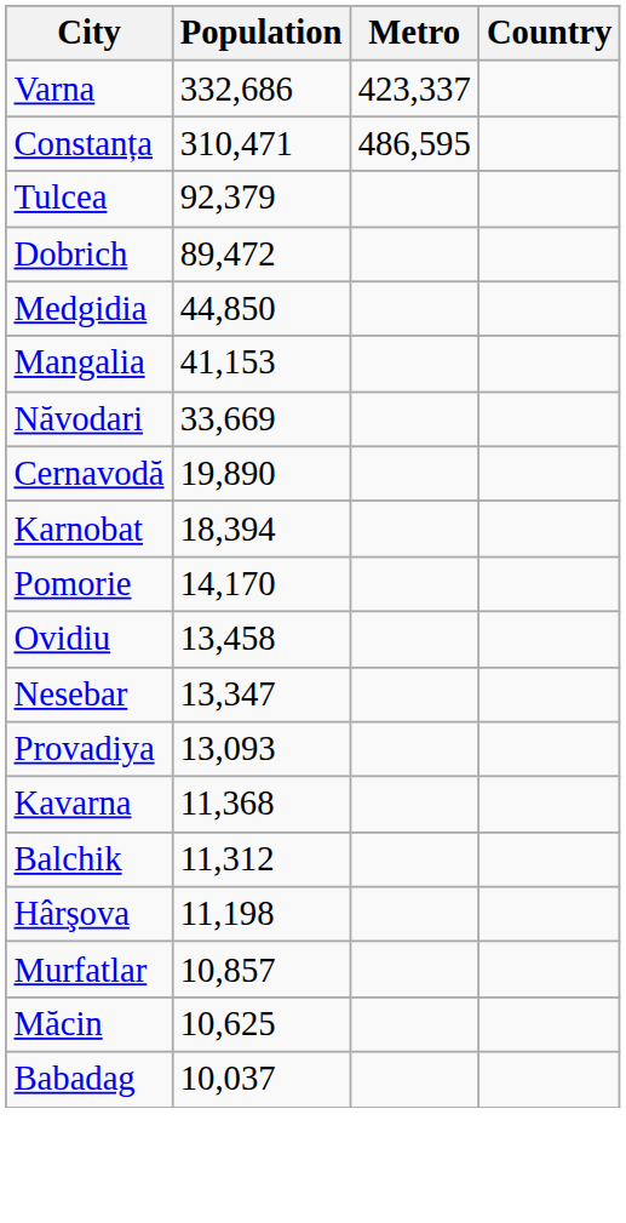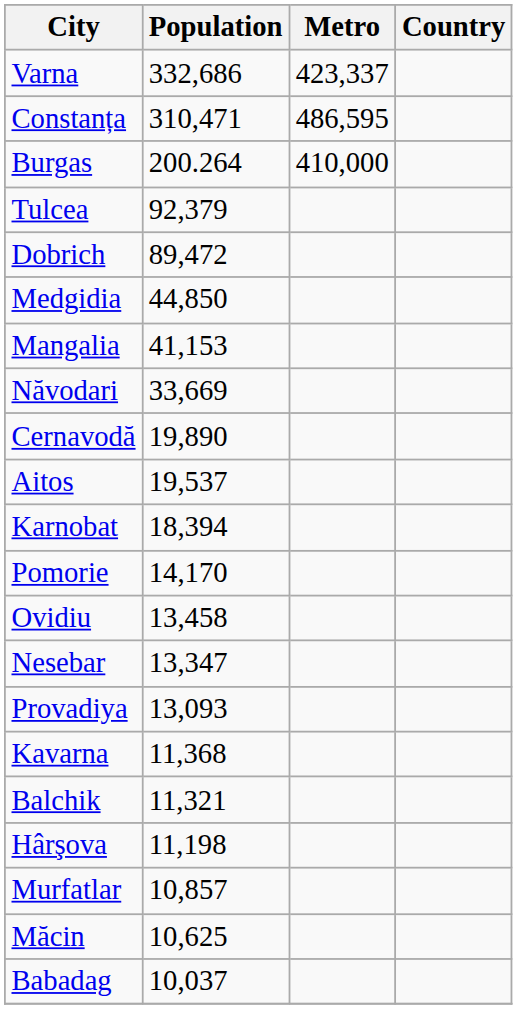 <table class="wikitable sortable">
 <tr>
 <th>City</th>
 <th>Population</th>
 <th>Metro</th>
 <th>Country</th>
 </tr>
 <tr>
 <td><a href='#'>Varna</a></td>
 <td>332,686</td>
 <td>423,337</td>
 <td></td>
 </tr>
 <tr>
 <td><a href='#'>Constanța</a></td>
 <td>310,471</td>
 <td>486,595</td>
+<td></td>
+</tr>
+<tr>
+<td><a href='#'>Burgas</a></td>
+<td>200.264</td>
+<td>410,000</td>
 <td></td>
 </tr>
 <tr>
 <td><a href='#'>Tulcea</a></td>
 <td>92,379</td>
 <td></td>
 <td></td>
 </tr>
 <tr>
 <td><a href='#'>Dobrich</a></td>
 <td>89,472</td>
 <td></td>
 <td></td>
 </tr>
 <tr>
 <td><a href='#'>Medgidia</a></td>
 <td>44,850</td>
 <td></td>
 <td></td>
 </tr>
 <tr>
 <td><a href='#'>Mangalia</a></td>
 <td>41,153</td>
 <td></td>
 <td></td>
 </tr>
 <tr>
 <td><a href='#'>Năvodari</a></td>
 <td>33,669</td>
 <td></td>
 <td></td>
 </tr>
 <tr>
 <td><a href='#'>Cernavodă</a></td>
 <td>19,890</td>
+<td></td>
+<td></td>
+</tr>
+<tr>
+<td><a href='#'>Aitos</a></td>
+<td>19,537</td>
 <td></td>
 <td></td>
 </tr>
 <tr>
 <td><a href='#'>Karnobat</a></td>
 <td>18,394</td>
 <td></td>
 <td></td>
 </tr>
 <tr>
 <td><a href='#'>Pomorie</a></td>
 <td>14,170</td>
 <td></td>
 <td></td>
 </tr>
 <tr>
 <td><a href='#'>Ovidiu</a></td>
 <td>13,458</td>
 <td></td>
 <td></td>
 </tr>
 <tr>
 <td><a href='#'>Nesebar</a></td>
 <td>13,347</td>
 <td></td>
 <td></td>
 </tr>
 <tr>
 <td><a href='#'>Provadiya</a></td>
 <td>13,093</td>
 <td></td>
 <td></td>
 </tr>
 <tr>
 <td><a href='#'>Kavarna</a></td>
 <td>11,368</td>
 <td></td>
 <td></td>
 </tr>
 <tr>
 <td><a href='#'>Balchik</a></td>
-<td>11,312</td>
+<td>11,321</td>
 <td></td>
 <td></td>
 </tr>
 <tr>
 <td><a href='#'>Hârşova</a></td>
 <td>11,198</td>
 <td></td>
 <td></td>
 </tr>
 <tr>
 <td><a href='#'>Murfatlar</a></td>
 <td>10,857</td>
 <td></td>
 <td></td>
 </tr>
 <tr>
 <td><a href='#'>Măcin</a></td>
 <td>10,625</td>
 <td></td>
 <td></td>
 </tr>
 <tr>
 <td><a href='#'>Babadag</a></td>
 <td>10,037</td>
 <td></td>
 <td></td>
 </tr>
 <tr>
 </tr>
 </table>
